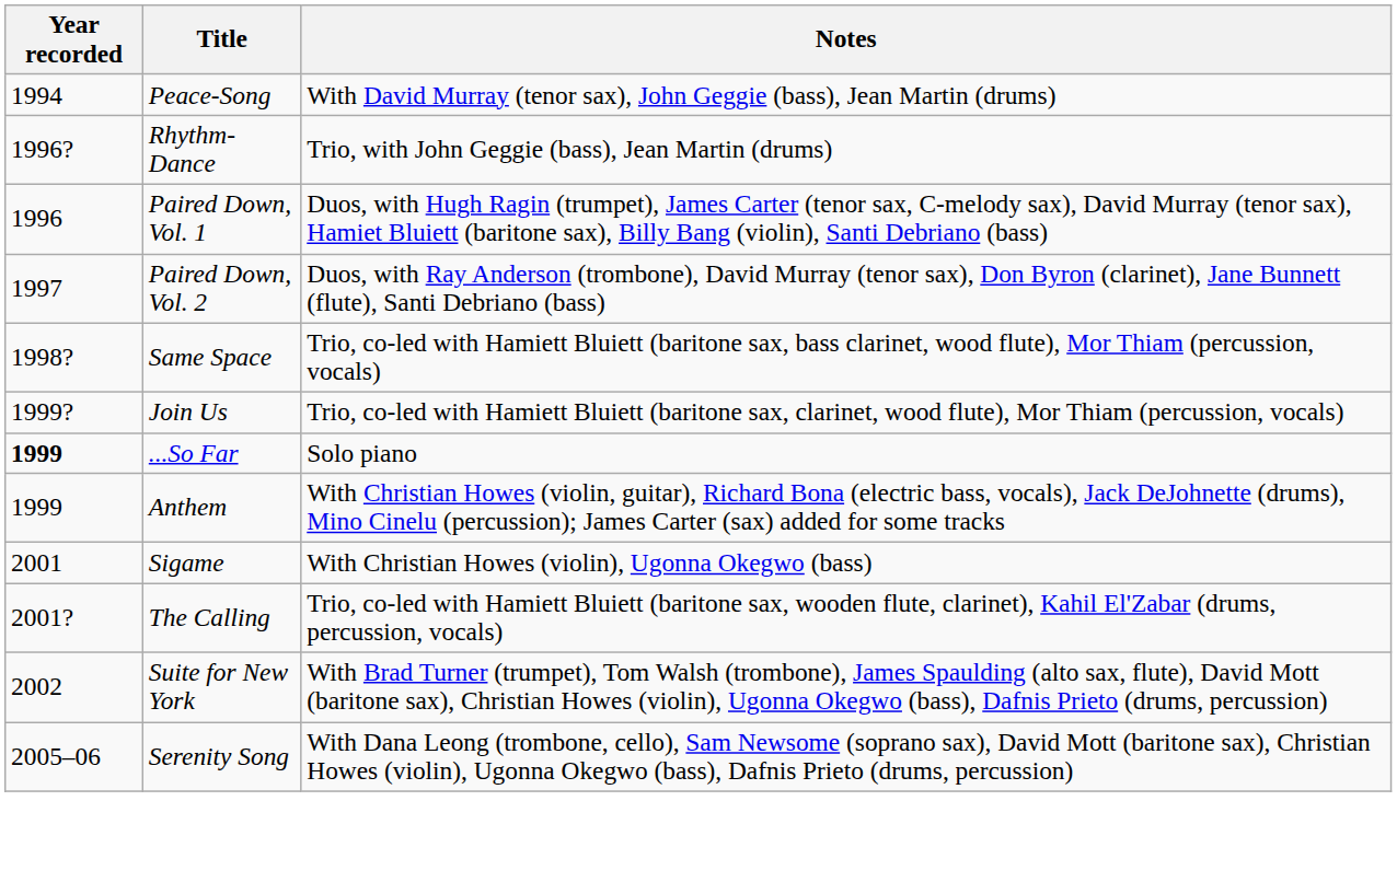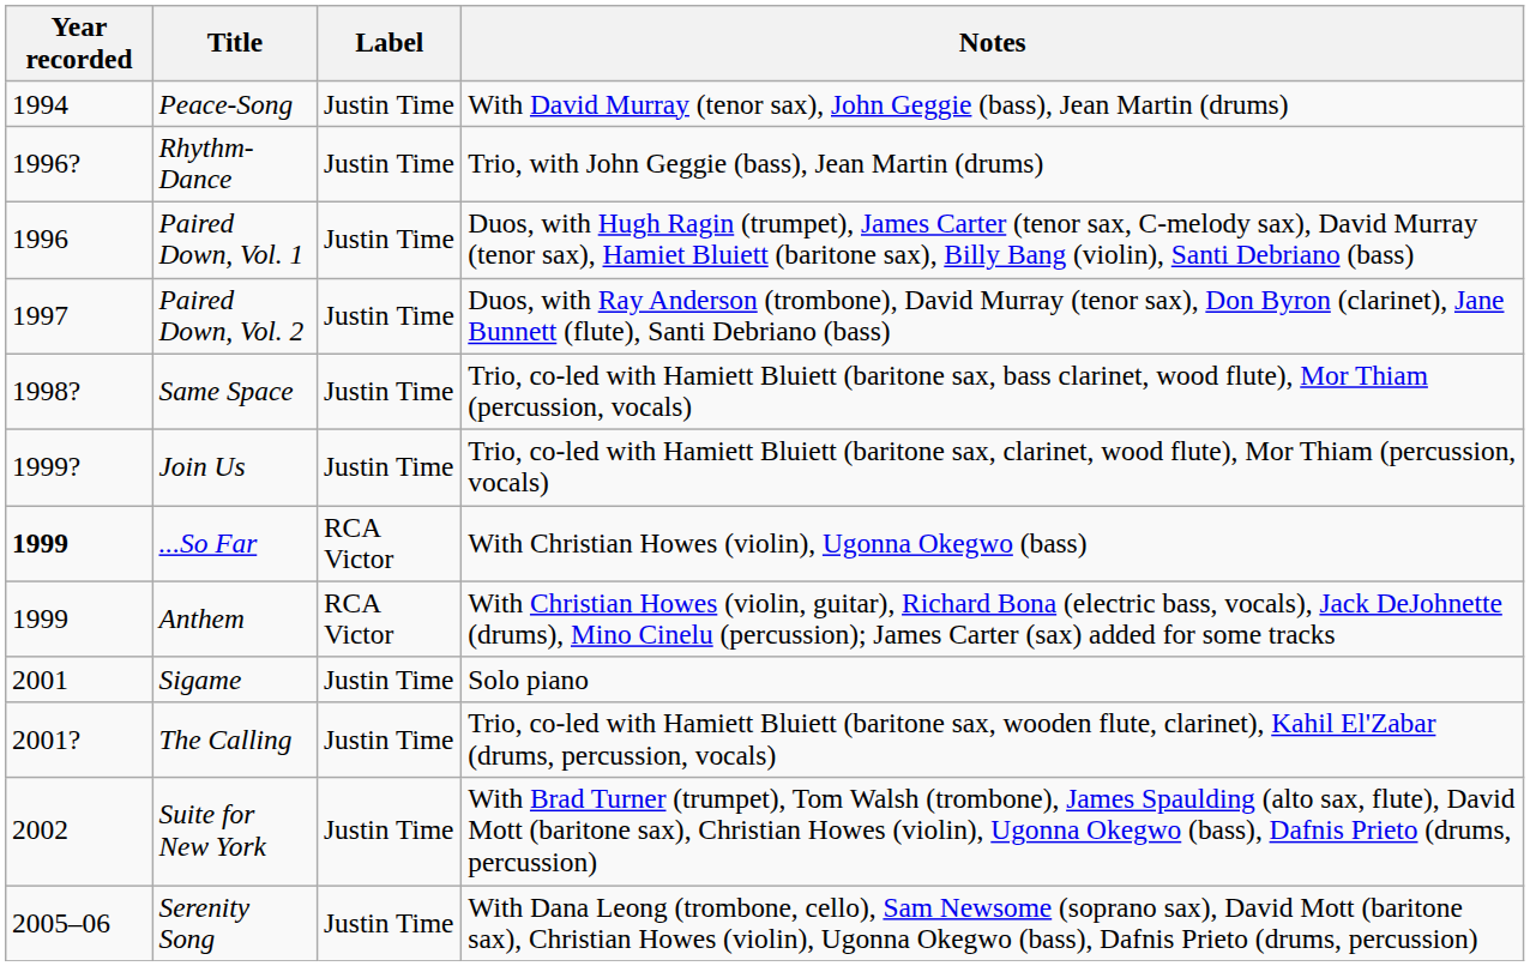 <table class="wikitable sortable">
 <tr>
 <th style="text-align:center;">Year recorded</th>
 <th>Title</th>
+<th>Label</th>
 <th>Notes</th>
 </tr>
 <tr>
 <td>1994</td>
 <td><em>Peace-Song</em></td>
+<td>Justin Time</td>
 <td>With <a href='#'>David Murray</a> (tenor sax), <a href='#'>John Geggie</a> (bass), Jean Martin (drums)</td>
 </tr>
 <tr>
 <td>1996?</td>
 <td><em>Rhythm-Dance</em></td>
+<td>Justin Time</td>
 <td>Trio, with John Geggie (bass), Jean Martin (drums)</td>
 </tr>
 <tr>
 <td>1996</td>
 <td><em>Paired Down, Vol. 1</em></td>
+<td>Justin Time</td>
 <td>Duos, with <a href='#'>Hugh Ragin</a> (trumpet), <a href='#'>James Carter</a> (tenor sax, C-melody sax), David Murray (tenor sax), <a href='#'>Hamiet Bluiett</a> (baritone sax), <a href='#'>Billy Bang</a> (violin), <a href='#'>Santi Debriano</a> (bass)</td>
 </tr>
 <tr>
 <td>1997</td>
 <td><em>Paired Down, Vol. 2</em></td>
+<td>Justin Time</td>
 <td>Duos, with <a href='#'>Ray Anderson</a> (trombone), David Murray (tenor sax), <a href='#'>Don Byron</a> (clarinet), <a href='#'>Jane Bunnett</a> (flute), Santi Debriano (bass)</td>
 </tr>
 <tr>
 <td>1998?</td>
 <td><em>Same Space</em></td>
+<td>Justin Time</td>
 <td>Trio, co-led with Hamiett Bluiett (baritone sax, bass clarinet, wood flute), <a href='#'>Mor Thiam</a> (percussion, vocals)</td>
 </tr>
 <tr>
 <td>1999?</td>
 <td><em>Join Us</em></td>
+<td>Justin Time</td>
 <td>Trio, co-led with Hamiett Bluiett (baritone sax, clarinet, wood flute), Mor Thiam (percussion, vocals)</td>
 </tr>
 <tr>
 <td><strong>1999</strong></td>
 <td><em><a href='#'>...So Far</a></em></td>
-<td>Solo piano</td>
+<td>RCA Victor</td>
+<td>With Christian Howes (violin), <a href='#'>Ugonna Okegwo</a> (bass)</td>
 </tr>
 <tr>
 <td>1999</td>
 <td><em>Anthem</em></td>
+<td>RCA Victor</td>
 <td>With <a href='#'>Christian Howes</a> (violin, guitar), <a href='#'>Richard Bona</a> (electric bass, vocals), <a href='#'>Jack DeJohnette</a> (drums), <a href='#'>Mino Cinelu</a> (percussion); James Carter (sax) added for some tracks</td>
 </tr>
 <tr>
 <td>2001</td>
 <td><em>Sigame</em></td>
-<td>With Christian Howes (violin), <a href='#'>Ugonna Okegwo</a> (bass)</td>
+<td>Justin Time</td>
+<td>Solo piano</td>
 </tr>
 <tr>
 <td>2001?</td>
 <td><em>The Calling</em></td>
+<td>Justin Time</td>
 <td>Trio, co-led with Hamiett Bluiett (baritone sax, wooden flute, clarinet), <a href='#'>Kahil El'Zabar</a> (drums, percussion, vocals)</td>
 </tr>
 <tr>
 <td>2002</td>
 <td><em>Suite for New York</em></td>
+<td>Justin Time</td>
 <td>With <a href='#'>Brad Turner</a> (trumpet), Tom Walsh (trombone), <a href='#'>James Spaulding</a> (alto sax, flute), David Mott (baritone sax), Christian Howes (violin), <a href='#'>Ugonna Okegwo</a> (bass), <a href='#'>Dafnis Prieto</a> (drums, percussion)</td>
 </tr>
 <tr>
 <td>2005–06</td>
 <td><em>Serenity Song</em></td>
+<td>Justin Time</td>
 <td>With Dana Leong (trombone, cello), <a href='#'>Sam Newsome</a> (soprano sax), David Mott (baritone sax), Christian Howes (violin), Ugonna Okegwo (bass), Dafnis Prieto (drums, percussion)</td>
 </tr>
 </table>
